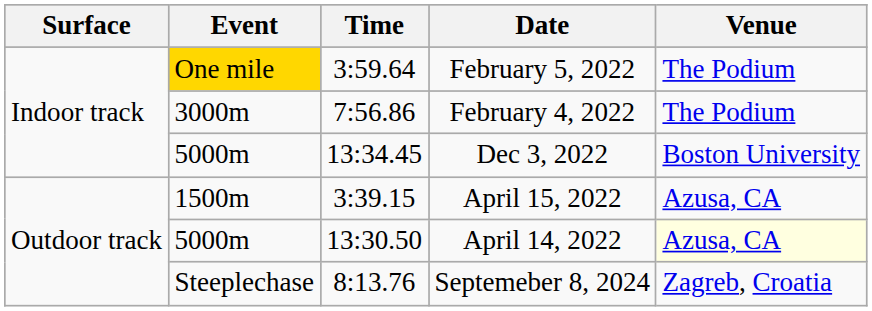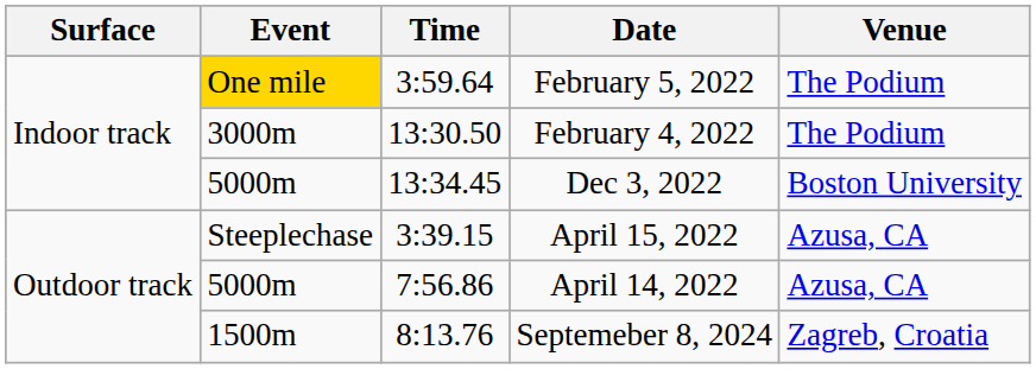 <table class="wikitable sortable">
 <tr>
 <th>Surface</th>
 <th>Event</th>
 <th>Time</th>
 <th>Date</th>
 <th>Venue</th>
 </tr>
 <tr>
 <td rowspan="3">Indoor track</td>
 <td style="background: gold;">One mile</td>
 <td align="center">3:59.64</td>
 <td align="center">February 5, 2022</td>
 <td><a href='#'>The Podium</a></td>
 </tr>
 <tr>
 <td>3000m</td>
-<td align="center">7:56.86</td>
+<td align="center">13:30.50</td>
 <td align="center">February 4, 2022</td>
 <td><a href='#'>The Podium</a></td>
 </tr>
 <tr>
 <td>5000m</td>
 <td align="center">13:34.45</td>
 <td align="center">Dec 3, 2022</td>
 <td><a href='#'>Boston University</a></td>
 </tr>
 <tr>
 <td rowspan="3">Outdoor track</td>
-<td>1500m</td>
+<td>Steeplechase</td>
 <td align="center">3:39.15</td>
 <td align="center">April 15, 2022</td>
 <td><a href='#'>Azusa, CA</a></td>
 </tr>
 <tr>
 <td>5000m</td>
-<td align="center">13:30.50</td>
+<td align="center">7:56.86</td>
 <td align="center">April 14, 2022</td>
-<td style="background: lightyellow;"><a href='#'>Azusa, CA</a></td>
+<td><a href='#'>Azusa, CA</a></td>
 </tr>
 <tr>
-<td>Steeplechase</td>
+<td>1500m</td>
 <td align="center">8:13.76</td>
 <td align="center">Septemeber 8, 2024</td>
 <td><a href='#'>Zagreb</a>, <a href='#'>Croatia</a></td>
 </tr>
 </table>
